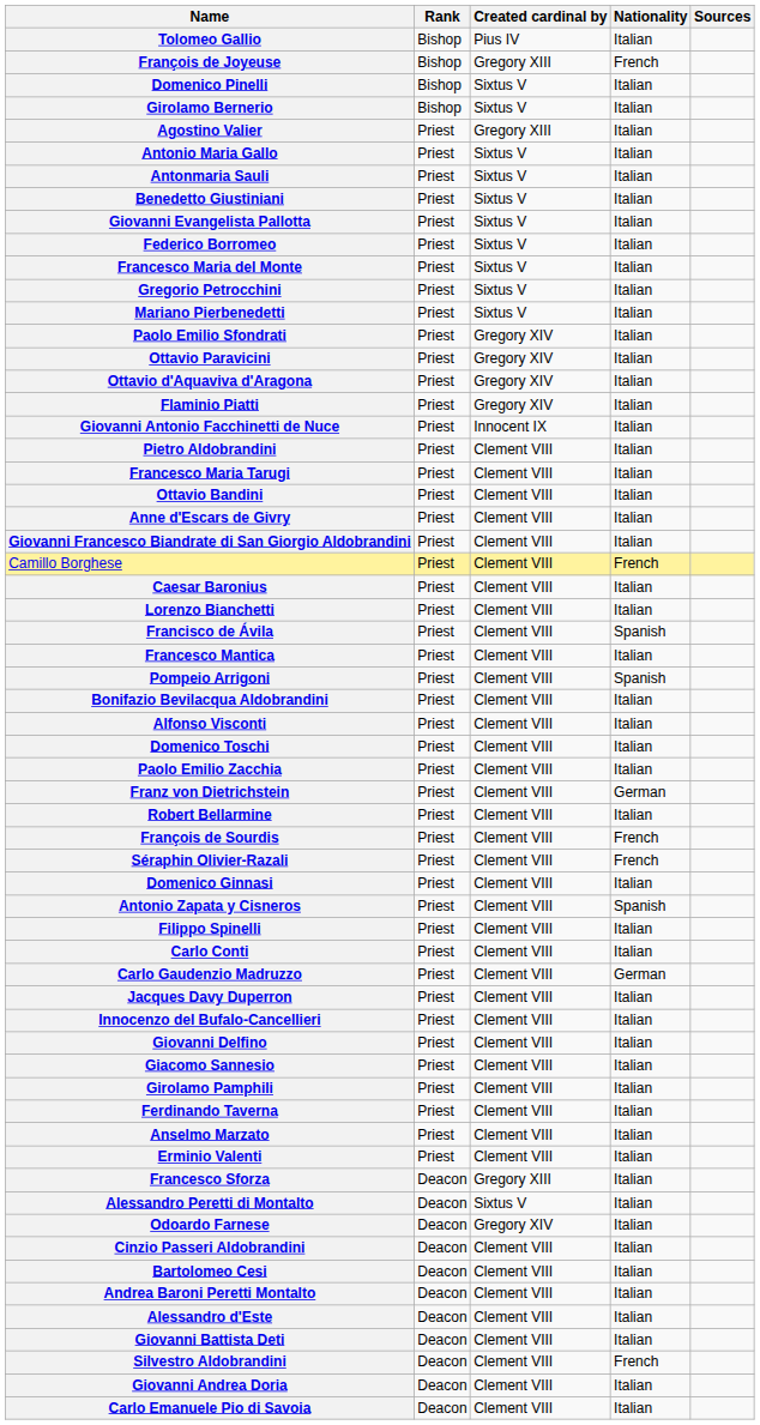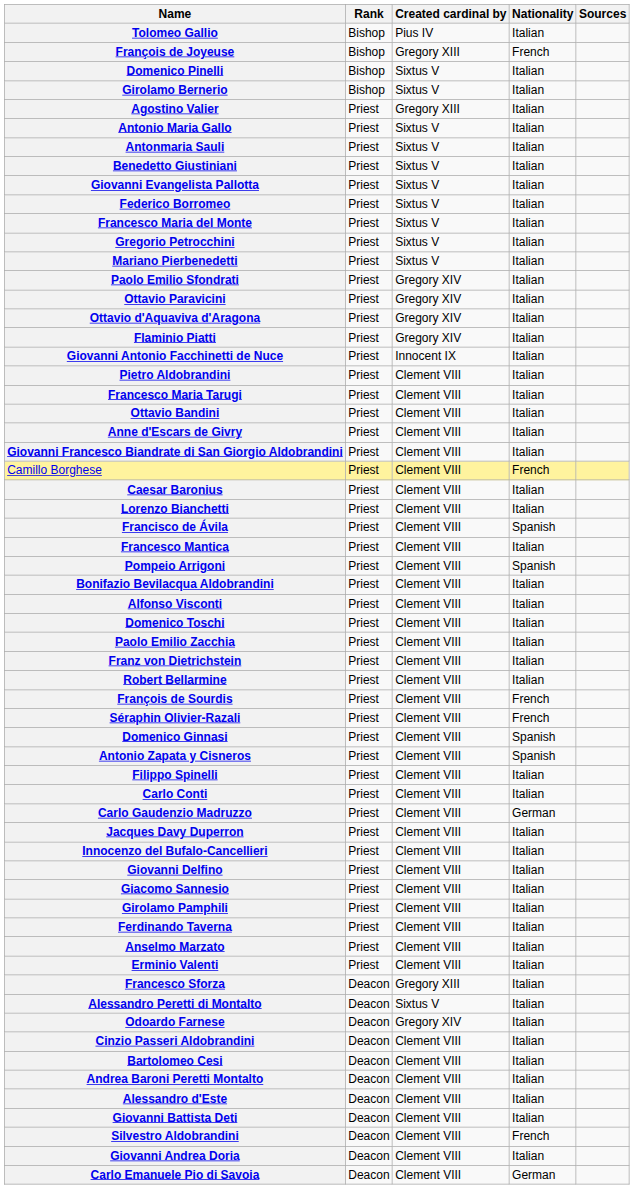 <table class="wikitable sortable plainrowheaders">
 <tr>
 <th scope=col>Name</th>
 <th scope=col>Rank</th>
 <th scope=col>Created cardinal by</th>
 <th scope=col>Nationality</th>
 <th scope=col class=unsortable>Sources</th>
 </tr>
 <tr>
 <th scope="row" data-sort-value="Gallio, Tolomeo"><a href='#'>Tolomeo Gallio</a></th>
 <td data-sort-value=1>Bishop</td>
 <td>Pius IV</td>
 <td>Italian</td>
 <td></td>
 </tr>
 <tr>
 <th scope="row" data-sort-value="Joyeuse, Francois"><a href='#'>François de Joyeuse</a></th>
 <td data-sort-value=1>Bishop</td>
 <td>Gregory XIII</td>
 <td>French</td>
 <td></td>
 </tr>
 <tr>
 <th scope="row" data-sort-value="Pinelli, Domenico"><a href='#'>Domenico Pinelli</a></th>
 <td data-sort-value=1>Bishop</td>
 <td>Sixtus V</td>
 <td>Italian</td>
 <td></td>
 </tr>
 <tr>
 <th scope="row" data-sort-value="Bernerio, Girolamo"><a href='#'>Girolamo Bernerio</a></th>
 <td data-sort-value=1>Bishop</td>
 <td>Sixtus V</td>
 <td>Italian</td>
 <td></td>
 </tr>
 <tr>
 <th scope="row" data-sort-value="Valier, Agostino"><a href='#'>Agostino Valier</a></th>
 <td data-sort-value="2">Priest</td>
 <td>Gregory XIII</td>
 <td>Italian</td>
 <td></td>
 </tr>
 <tr>
 <th scope="row" data-sort-value="Gallo, Antonio Maria"><a href='#'>Antonio Maria Gallo</a></th>
 <td data-sort-value="2">Priest</td>
 <td>Sixtus V</td>
 <td>Italian</td>
 <td></td>
 </tr>
 <tr>
 <th scope="row" data-sort-value="Sauli, Antonmaria"><a href='#'>Antonmaria Sauli</a></th>
 <td data-sort-value="2">Priest</td>
 <td>Sixtus V</td>
 <td>Italian</td>
 <td></td>
 </tr>
 <tr>
 <th scope="row" data-sort-value="Giustiniani, Benedetto"><a href='#'>Benedetto Giustiniani</a></th>
 <td data-sort-value="2">Priest</td>
 <td>Sixtus V</td>
 <td>Italian</td>
 <td></td>
 </tr>
 <tr>
 <th scope="row" data-sort-value="Pallotta, Giovanni Evangelista"><a href='#'>Giovanni Evangelista Pallotta</a></th>
 <td data-sort-value="2">Priest</td>
 <td>Sixtus V</td>
 <td>Italian</td>
 <td></td>
 </tr>
 <tr>
 <th scope="row" data-sort-value="Borromeo, Federico"><a href='#'>Federico Borromeo</a></th>
 <td data-sort-value="2">Priest</td>
 <td>Sixtus V</td>
 <td>Italian</td>
 <td></td>
 </tr>
 <tr>
 <th scope="row" data-sort-value="Monte, Francesco Maria"><a href='#'>Francesco Maria del Monte</a></th>
 <td data-sort-value="2">Priest</td>
 <td>Sixtus V</td>
 <td>Italian</td>
 <td></td>
 </tr>
 <tr>
 <th scope="row" data-sort-value="Petrocchini, Gregorio"><a href='#'>Gregorio Petrocchini</a></th>
 <td data-sort-value="2">Priest</td>
 <td>Sixtus V</td>
 <td>Italian</td>
 <td></td>
 </tr>
 <tr>
 <th scope="row" data-sort-value="Pierbenedetti, Mariano"><a href='#'>Mariano Pierbenedetti</a></th>
 <td data-sort-value="2">Priest</td>
 <td>Sixtus V</td>
 <td>Italian</td>
 <td></td>
 </tr>
 <tr>
 <th scope="row" data-sort-value="Sfondrati, Paolo Emilio"><a href='#'>Paolo Emilio Sfondrati</a></th>
 <td data-sort-value="2">Priest</td>
 <td>Gregory XIV</td>
 <td>Italian</td>
 <td></td>
 </tr>
 <tr>
 <th scope="row" data-sort-value="Paravicini, Ottavio"><a href='#'>Ottavio Paravicini</a></th>
 <td data-sort-value="2">Priest</td>
 <td>Gregory XIV</td>
 <td>Italian</td>
 <td></td>
 </tr>
 <tr>
 <th scope="row" data-sort-value="Aquaviva d'Aragona, Ottavio"><a href='#'>Ottavio d'Aquaviva d'Aragona</a></th>
 <td data-sort-value="2">Priest</td>
 <td>Gregory XIV</td>
 <td>Italian</td>
 <td></td>
 </tr>
 <tr>
 <th scope="row" data-sort-value="Piatti, Flaminio"><a href='#'>Flaminio Piatti</a></th>
 <td data-sort-value="2">Priest</td>
 <td>Gregory XIV</td>
 <td>Italian</td>
 <td></td>
 </tr>
 <tr>
 <th scope="row" data-sort-value="Facchinetti, Giovanni Antonio"><a href='#'>Giovanni Antonio Facchinetti de Nuce</a></th>
 <td data-sort-value="2">Priest</td>
 <td>Innocent IX</td>
 <td>Italian</td>
 <td></td>
 </tr>
 <tr>
 <th scope="row" data-sort-value="Aldobrandini, Pietro"><a href='#'>Pietro Aldobrandini</a></th>
 <td data-sort-value="2">Priest</td>
 <td>Clement VIII</td>
 <td>Italian</td>
 <td></td>
 </tr>
 <tr>
 <th scope="row" data-sort-value="Tarugi, Francesco Maria"><a href='#'>Francesco Maria Tarugi</a></th>
 <td data-sort-value="2">Priest</td>
 <td>Clement VIII</td>
 <td>Italian</td>
 <td></td>
 </tr>
 <tr>
 <th scope="row" data-sort-value="Bandini, Francisco"><a href='#'>Ottavio Bandini</a></th>
 <td data-sort-value="2">Priest</td>
 <td>Clement VIII</td>
 <td>Italian</td>
 <td></td>
 </tr>
 <tr>
 <th scope="row" data-sort-value="Givry, Anne d'Escars"><a href='#'>Anne d'Escars de Givry</a></th>
 <td data-sort-value="2">Priest</td>
 <td>Clement VIII</td>
 <td>Italian</td>
 <td></td>
 </tr>
 <tr>
 <th scope="row" data-sort-value="Aldobrandini, Giovanni Francesco Biandrate di San Giorgio"><a href='#'>Giovanni Francesco Biandrate di San Giorgio Aldobrandini</a></th>
 <td data-sort-value="2">Priest</td>
 <td>Clement VIII</td>
 <td>Italian</td>
 <td></td>
 </tr>
 <tr style="background: #FFF39E;">
 <td scope="row" data-sort-value="Borghese, Camillo"><a href='#'>Camillo Borghese</a></td>
 <td data-sort-value="2">Priest</td>
 <td>Clement VIII</td>
 <td>French</td>
 <td></td>
 </tr>
 <tr>
 <th scope="row" data-sort-value="Baronius, Caesar"><a href='#'>Caesar Baronius</a></th>
 <td data-sort-value="2">Priest</td>
 <td>Clement VIII</td>
 <td>Italian</td>
 <td></td>
 </tr>
 <tr>
 <th scope="row" data-sort-value="Bianchetti, Lorenzo"><a href='#'>Lorenzo Bianchetti</a></th>
 <td data-sort-value="2">Priest</td>
 <td>Clement VIII</td>
 <td>Italian</td>
 <td></td>
 </tr>
 <tr>
 <th scope="row" data-sort-value="Avila, Francisco"><a href='#'>Francisco de Ávila</a></th>
 <td data-sort-value="2">Priest</td>
 <td>Clement VIII</td>
 <td>Spanish</td>
 <td></td>
 </tr>
 <tr>
 <th scope="row" data-sort-value="Mantica, Francesco"><a href='#'>Francesco Mantica</a></th>
 <td data-sort-value="2">Priest</td>
 <td>Clement VIII</td>
 <td>Italian</td>
 <td></td>
 </tr>
 <tr>
 <th scope="row" data-sort-value="Arrigoni, Pompeio"><a href='#'>Pompeio Arrigoni</a></th>
 <td data-sort-value="2">Priest</td>
 <td>Clement VIII</td>
 <td>Spanish</td>
 <td></td>
 </tr>
 <tr>
 <th scope="row" data-sort-value="Aldobrandini, Bonifazio Bevilacqua"><a href='#'>Bonifazio Bevilacqua Aldobrandini</a></th>
 <td data-sort-value=2>Priest</td>
 <td>Clement VIII</td>
 <td>Italian</td>
 <td></td>
 </tr>
 <tr>
 <th scope="row" data-sort-value="Visconti, Alfonso"><a href='#'>Alfonso Visconti</a></th>
 <td data-sort-value=2>Priest</td>
 <td>Clement VIII</td>
 <td>Italian</td>
 <td></td>
 </tr>
 <tr>
 <th scope="row" data-sort-value="Toschi, Domenico"><a href='#'>Domenico Toschi</a></th>
 <td data-sort-value="2">Priest</td>
 <td>Clement VIII</td>
 <td>Italian</td>
 <td></td>
 </tr>
 <tr>
 <th scope="row" data-sort-value="Zacchia, Paolo Emilio"><a href='#'>Paolo Emilio Zacchia</a></th>
 <td data-sort-value=2>Priest</td>
 <td>Clement VIII</td>
 <td>Italian</td>
 <td></td>
 </tr>
 <tr>
 <th scope="row" data-sort-value="Dietrichstein, Franz"><a href='#'>Franz von Dietrichstein</a></th>
 <td data-sort-value="2">Priest</td>
 <td>Clement VIII</td>
-<td>German</td>
+<td>Italian</td>
 <td></td>
 </tr>
 <tr>
 <th scope="row" data-sort-value="Bellarmine, Robert"><a href='#'>Robert Bellarmine</a></th>
 <td data-sort-value="2">Priest</td>
 <td>Clement VIII</td>
 <td>Italian</td>
 <td></td>
 </tr>
 <tr>
 <th scope="row" data-sort-value="Sourdis, Francois"><a href='#'>François de Sourdis</a></th>
 <td data-sort-value="2">Priest</td>
 <td>Clement VIII</td>
 <td>French</td>
 <td></td>
 </tr>
 <tr>
 <th scope="row" data-sort-value="Olivier-Razali, Séraphin"><a href='#'>Séraphin Olivier-Razali</a></th>
 <td data-sort-value="2">Priest</td>
 <td>Clement VIII</td>
 <td>French</td>
 <td></td>
 </tr>
 <tr>
 <th scope="row" data-sort-value="Ginnasi, Domenico"><a href='#'>Domenico Ginnasi</a></th>
 <td data-sort-value="2">Priest</td>
 <td>Clement VIII</td>
-<td>Italian</td>
+<td>Spanish</td>
 <td></td>
 </tr>
 <tr>
 <th scope="row" data-sort-value="Zapata, Antonio"><a href='#'>Antonio Zapata y Cisneros</a></th>
 <td data-sort-value="2">Priest</td>
 <td>Clement VIII</td>
 <td>Spanish</td>
 <td></td>
 </tr>
 <tr>
 <th scope="row" data-sort-value="Spinelli, Filippo"><a href='#'>Filippo Spinelli</a></th>
 <td data-sort-value="2">Priest</td>
 <td>Clement VIII</td>
 <td>Italian</td>
 <td></td>
 </tr>
 <tr>
 <th scope="row" data-sort-value="Conti, Carlo"><a href='#'>Carlo Conti</a></th>
 <td data-sort-value="2">Priest</td>
 <td>Clement VIII</td>
 <td>Italian</td>
 <td></td>
 </tr>
 <tr>
 <th scope="row" data-sort-value="Madruzzo, Carlo Gaudenzio"><a href='#'>Carlo Gaudenzio Madruzzo</a></th>
 <td data-sort-value="2">Priest</td>
 <td>Clement VIII</td>
 <td>German</td>
 <td></td>
 </tr>
 <tr>
 <th scope="row" data-sort-value="Duperron, Jacques Davy"><a href='#'>Jacques Davy Duperron</a></th>
 <td data-sort-value="2">Priest</td>
 <td>Clement VIII</td>
 <td>Italian</td>
 <td></td>
 </tr>
 <tr>
 <th scope="row" data-sort-value="Bufalo-Cancellieri, Innocenzo"><a href='#'>Innocenzo del Bufalo-Cancellieri</a></th>
 <td data-sort-value="2">Priest</td>
 <td>Clement VIII</td>
 <td>Italian</td>
 <td></td>
 </tr>
 <tr>
 <th scope="row" data-sort-value="Delfino, Giovanni"><a href='#'>Giovanni Delfino</a></th>
 <td data-sort-value="2">Priest</td>
 <td>Clement VIII</td>
 <td>Italian</td>
 <td></td>
 </tr>
 <tr>
 <th scope="row" data-sort-value="Sannesio, Giacomo"><a href='#'>Giacomo Sannesio</a></th>
 <td data-sort-value="2">Priest</td>
 <td>Clement VIII</td>
 <td>Italian</td>
 <td></td>
 </tr>
 <tr>
 <th scope="row" data-sort-value="Pamphili, Girolamo"><a href='#'>Girolamo Pamphili</a></th>
 <td data-sort-value="2">Priest</td>
 <td>Clement VIII</td>
 <td>Italian</td>
 <td></td>
 </tr>
 <tr>
 <th scope="row" data-sort-value="Taverna, Ferdinando"><a href='#'>Ferdinando Taverna</a></th>
 <td data-sort-value="2">Priest</td>
 <td>Clement VIII</td>
 <td>Italian</td>
 <td></td>
 </tr>
 <tr>
 <th scope="row" data-sort-value="Marzato, Anselmo"><a href='#'>Anselmo Marzato</a></th>
 <td data-sort-value="2">Priest</td>
 <td>Clement VIII</td>
 <td>Italian</td>
 <td></td>
 </tr>
 <tr>
 <th scope="row" data-sort-value="Valenti, Erminio "><a href='#'>Erminio Valenti</a></th>
 <td data-sort-value="2">Priest</td>
 <td>Clement VIII</td>
 <td>Italian</td>
 <td></td>
 </tr>
 <tr>
 <th scope="row" data-sort-value="Sforza, Francesco"><a href='#'>Francesco Sforza</a></th>
 <td data-sort-value="3">Deacon</td>
 <td>Gregory XIII</td>
 <td>Italian</td>
 <td></td>
 </tr>
 <tr>
 <th scope="row" data-sort-value="Montalto, Alessandro Peretti"><a href='#'>Alessandro Peretti di Montalto</a></th>
 <td data-sort-value="3">Deacon</td>
 <td>Sixtus V</td>
 <td>Italian</td>
 <td></td>
 </tr>
 <tr>
 <th scope="row" data-sort-value="Farnese, Odoardo"><a href='#'>Odoardo Farnese</a></th>
 <td data-sort-value="3">Deacon</td>
 <td>Gregory XIV</td>
 <td>Italian</td>
 <td></td>
 </tr>
 <tr>
 <th scope="row" data-sort-value="Aldobrandini, Cinzio Passeri"><a href='#'>Cinzio Passeri Aldobrandini</a></th>
 <td data-sort-value=3>Deacon</td>
 <td>Clement VIII</td>
 <td>Italian</td>
 <td></td>
 </tr>
 <tr>
 <th scope="row" data-sort-value="Cesi, Bartolomeo "><a href='#'>Bartolomeo Cesi</a></th>
 <td data-sort-value="3">Deacon</td>
 <td>Clement VIII</td>
 <td>Italian</td>
 <td></td>
 </tr>
 <tr>
 <th scope="row" data-sort-value="Montalto, Andrea Baroni Peretti"><a href='#'>Andrea Baroni Peretti Montalto</a></th>
 <td data-sort-value="3">Deacon</td>
 <td>Clement VIII</td>
 <td>Italian</td>
 <td></td>
 </tr>
 <tr>
 <th scope="row" data-sort-value="Este, Alessandro"><a href='#'>Alessandro d'Este</a></th>
 <td data-sort-value="3">Deacon</td>
 <td>Clement VIII</td>
 <td>Italian</td>
 <td></td>
 </tr>
 <tr>
 <th scope="row" data-sort-value="Deti, Giovanni Battista"><a href='#'>Giovanni Battista Deti</a></th>
 <td data-sort-value="3">Deacon</td>
 <td>Clement VIII</td>
 <td>Italian</td>
 <td></td>
 </tr>
 <tr>
 <th scope="row" data-sort-value="Aldobrandini, Silvestro"><a href='#'>Silvestro Aldobrandini</a></th>
 <td data-sort-value=3>Deacon</td>
 <td>Clement VIII</td>
 <td>French</td>
 <td></td>
 </tr>
 <tr>
 <th scope="row" data-sort-value="Doria, Giovanni Andrea"><a href='#'>Giovanni Andrea Doria</a></th>
 <td data-sort-value=3>Deacon</td>
 <td>Clement VIII</td>
 <td>Italian</td>
 <td></td>
 </tr>
 <tr>
 <th scope="row" data-sort-value="Pio di Savoia, Carlo Emanuele"><a href='#'>Carlo Emanuele Pio di Savoia</a></th>
 <td data-sort-value=3>Deacon</td>
 <td>Clement VIII</td>
-<td>Italian</td>
+<td>German</td>
 <td></td>
 </tr>
 </table>
